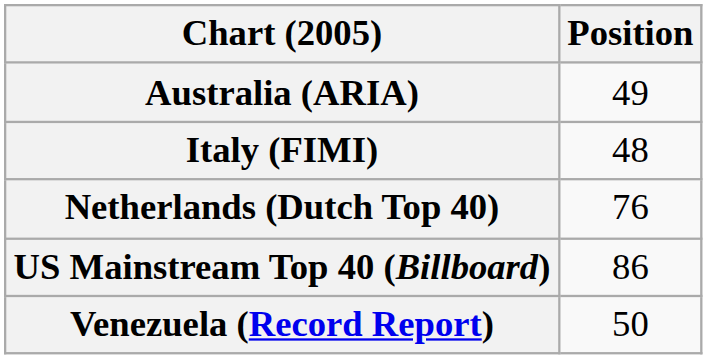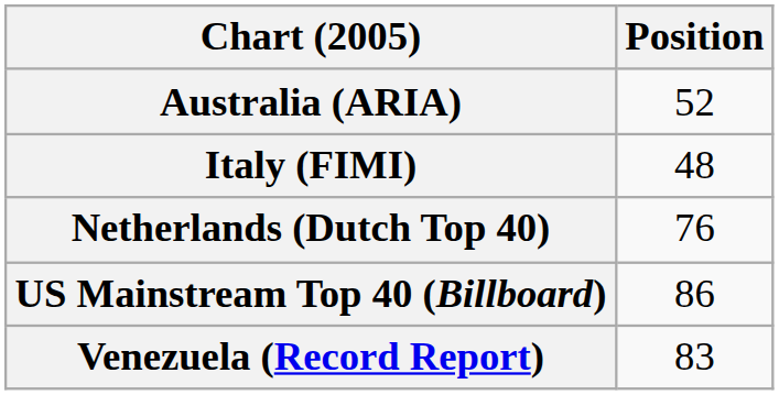 <table class="wikitable sortable plainrowheaders" style="text-align:center">
 <tr>
 <th>Chart (2005)</th>
 <th>Position</th>
 </tr>
 <tr>
 <th scope="row">Australia (ARIA)</th>
-<td>49</td>
+<td>52</td>
 </tr>
 <tr>
 <th scope="row">Italy (FIMI)</th>
 <td>48</td>
 </tr>
 <tr>
 <th scope="row">Netherlands (Dutch Top 40)</th>
 <td>76</td>
 </tr>
 <tr>
 <th scope="row">US Mainstream Top 40 (<em>Billboard</em>)</th>
 <td>86</td>
 </tr>
 <tr>
 <th scope="row">Venezuela (<a href='#'>Record Report</a>)</th>
-<td>50</td>
+<td>83</td>
 </tr>
 </table>
